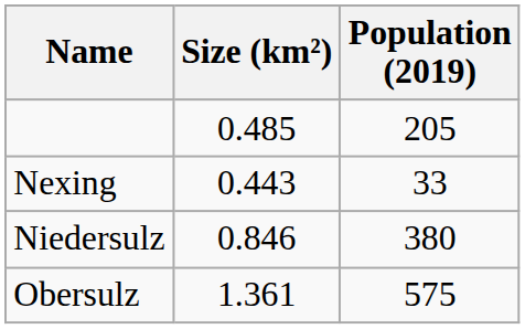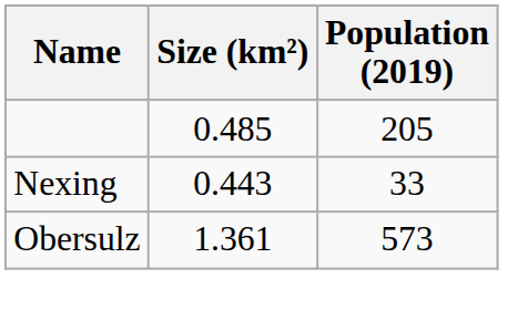 <table class="wikitable sortable">
 <tr>
 <th>Name</th>
 <th>Size (km²)</th>
 <th align="center">Population<br>(2019)</th>
 </tr>
 <tr>
 <td></td>
 <td align="center">0.485</td>
 <td align="center">205</td>
 </tr>
 <tr>
 <td>Nexing</td>
 <td align="center">0.443</td>
 <td align="center">33</td>
 </tr>
 <tr>
-<td>Niedersulz</td>
-<td align="center">0.846</td>
-<td align="center">380</td>
-</tr>
-<tr>
 <td>Obersulz</td>
 <td align="center">1.361</td>
-<td align="center">575</td>
+<td align="center">573</td>
 </tr>
 </table>
